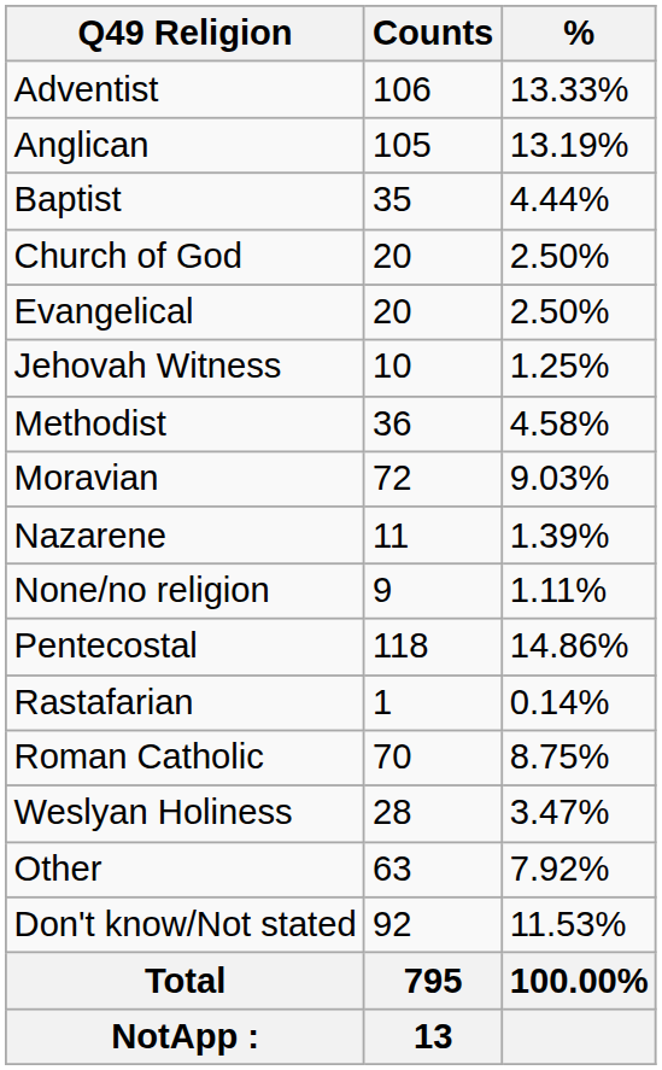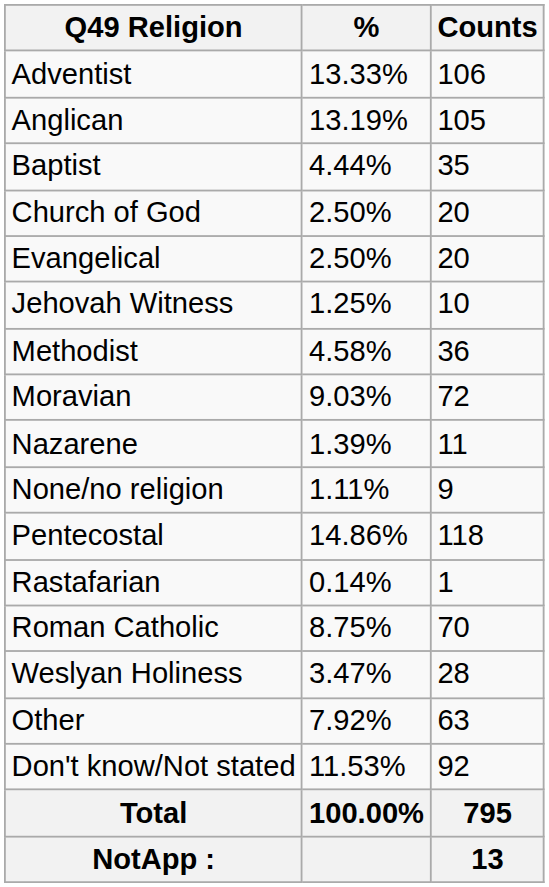 <table class="wikitable sortable">
 <tr>
 <th>Q49 Religion</th>
+<th>%</th>
 <th>Counts</th>
-<th>%</th>
 </tr>
 <tr>
 <td>Adventist</td>
+<td>13.33%</td>
 <td>106</td>
-<td>13.33%</td>
 </tr>
 <tr>
 <td>Anglican</td>
+<td>13.19%</td>
 <td>105</td>
-<td>13.19%</td>
 </tr>
 <tr>
 <td>Baptist</td>
+<td>4.44%</td>
 <td>35</td>
-<td>4.44%</td>
 </tr>
 <tr>
 <td>Church of God</td>
+<td>2.50%</td>
 <td>20</td>
-<td>2.50%</td>
 </tr>
 <tr>
 <td>Evangelical</td>
+<td>2.50%</td>
 <td>20</td>
-<td>2.50%</td>
 </tr>
 <tr>
 <td>Jehovah Witness</td>
+<td>1.25%</td>
 <td>10</td>
-<td>1.25%</td>
 </tr>
 <tr>
 <td>Methodist</td>
+<td>4.58%</td>
 <td>36</td>
-<td>4.58%</td>
 </tr>
 <tr>
 <td>Moravian</td>
+<td>9.03%</td>
 <td>72</td>
-<td>9.03%</td>
 </tr>
 <tr>
 <td>Nazarene</td>
+<td>1.39%</td>
 <td>11</td>
-<td>1.39%</td>
 </tr>
 <tr>
 <td>None/no religion</td>
+<td>1.11%</td>
 <td>9</td>
-<td>1.11%</td>
 </tr>
 <tr>
 <td>Pentecostal</td>
+<td>14.86%</td>
 <td>118</td>
-<td>14.86%</td>
 </tr>
 <tr>
 <td>Rastafarian</td>
+<td>0.14%</td>
 <td>1</td>
-<td>0.14%</td>
 </tr>
 <tr>
 <td>Roman Catholic</td>
+<td>8.75%</td>
 <td>70</td>
-<td>8.75%</td>
 </tr>
 <tr>
 <td>Weslyan Holiness</td>
+<td>3.47%</td>
 <td>28</td>
-<td>3.47%</td>
 </tr>
 <tr>
 <td>Other</td>
+<td>7.92%</td>
 <td>63</td>
-<td>7.92%</td>
 </tr>
 <tr>
 <td>Don't know/Not stated</td>
+<td>11.53%</td>
 <td>92</td>
-<td>11.53%</td>
 </tr>
 <tr>
 <th>Total</th>
+<th>100.00%</th>
 <th>795</th>
-<th>100.00%</th>
 </tr>
 <tr>
 <th>NotApp :</th>
+<th></th>
 <th>13</th>
-<th></th>
 </tr>
 </table>
